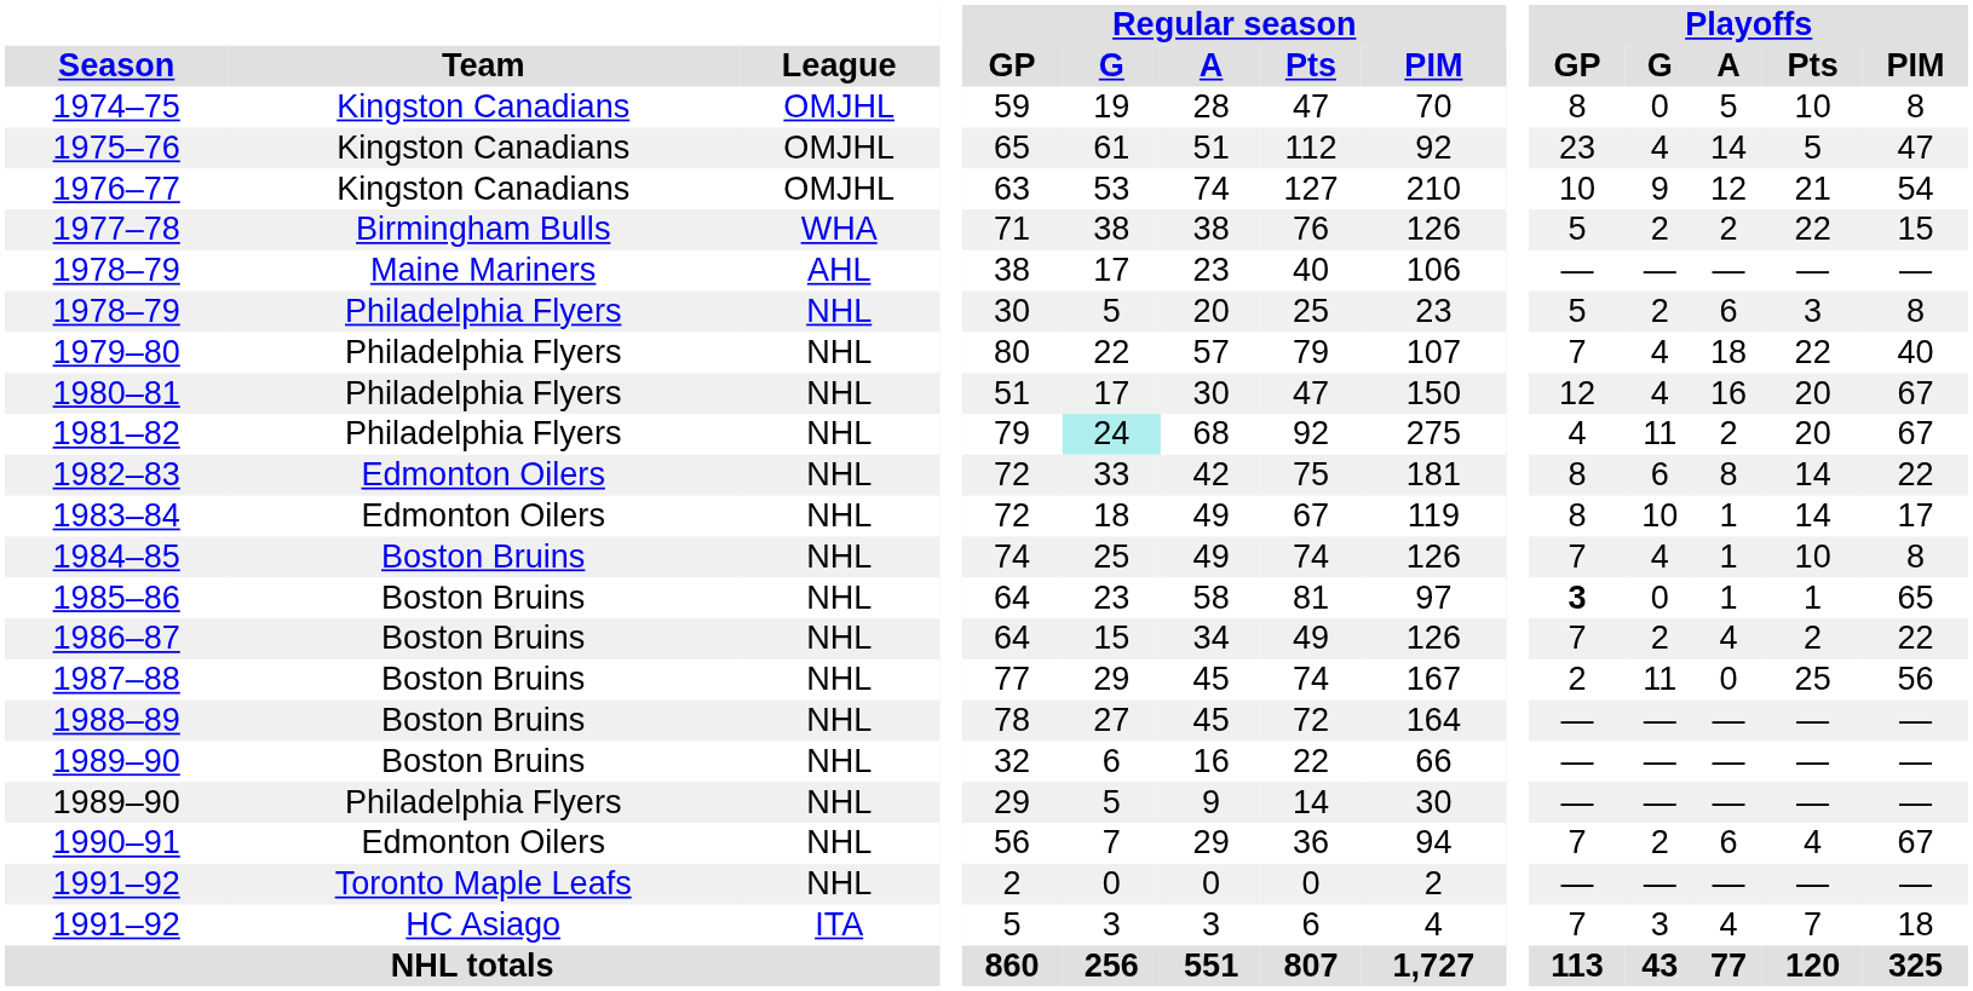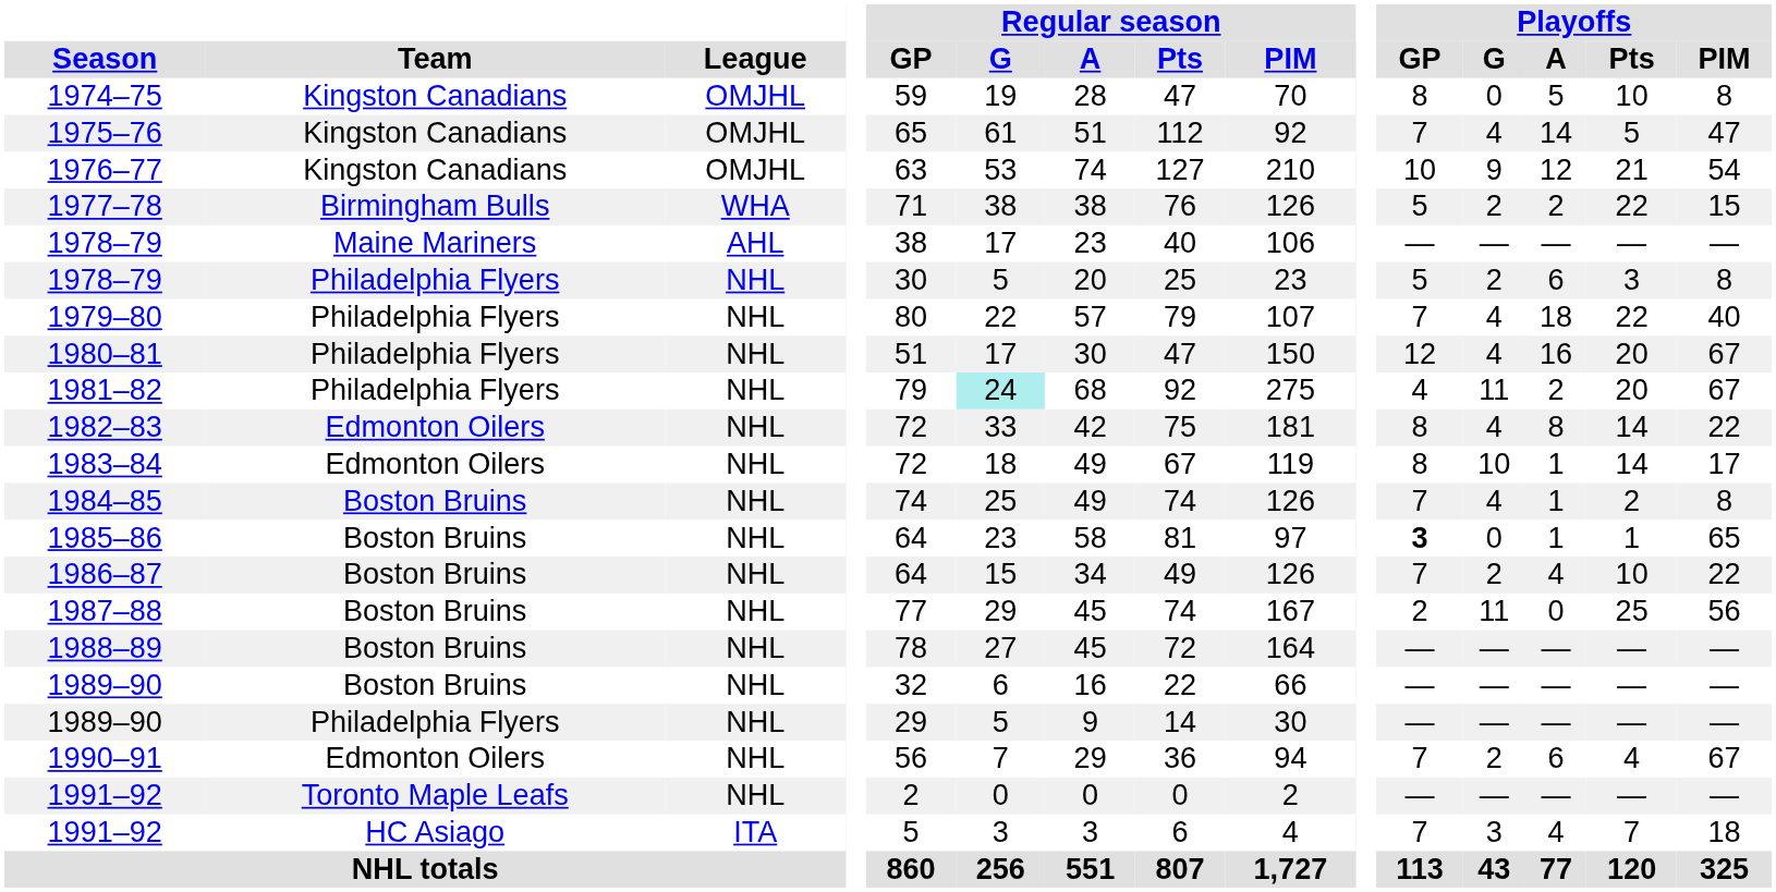 <table border="0" cellpadding="1" cellspacing="0" style="text-align:center; width:60em">
 <tr bgcolor="#e0e0e0">
 <th colspan="3" bgcolor="#ffffff"> </th>
 <th rowspan="99" bgcolor="#ffffff"> </th>
 <th colspan="5"><a href='#'>Regular season</a></th>
 <th rowspan="99" bgcolor="#ffffff"> </th>
 <th colspan="5"><a href='#'>Playoffs</a></th>
 </tr>
 <tr bgcolor="#e0e0e0">
 <th><a href='#'>Season</a></th>
 <th>Team</th>
 <th>League</th>
 <th>GP</th>
 <th><a href='#'>G</a></th>
 <th><a href='#'>A</a></th>
 <th><a href='#'>Pts</a></th>
 <th><a href='#'>PIM</a></th>
 <th>GP</th>
 <th>G</th>
 <th>A</th>
 <th>Pts</th>
 <th>PIM</th>
 </tr>
 <tr>
 <td><a href='#'>1974–75</a></td>
 <td><a href='#'>Kingston Canadians</a></td>
 <td><a href='#'>OMJHL</a></td>
 <td>59</td>
 <td>19</td>
 <td>28</td>
 <td>47</td>
 <td>70</td>
 <td>8</td>
 <td>0</td>
 <td>5</td>
 <td>10</td>
 <td>8</td>
 </tr>
 <tr style="background:#f0f0f0;">
 <td><a href='#'>1975–76</a></td>
 <td>Kingston Canadians</td>
 <td>OMJHL</td>
 <td>65</td>
 <td>61</td>
 <td>51</td>
 <td>112</td>
 <td>92</td>
-<td>23</td>
+<td>7</td>
 <td>4</td>
 <td>14</td>
 <td>5</td>
 <td>47</td>
 </tr>
 <tr>
 <td><a href='#'>1976–77</a></td>
 <td>Kingston Canadians</td>
 <td>OMJHL</td>
 <td>63</td>
 <td>53</td>
 <td>74</td>
 <td>127</td>
 <td>210</td>
 <td>10</td>
 <td>9</td>
 <td>12</td>
 <td>21</td>
 <td>54</td>
 </tr>
 <tr style="background:#f0f0f0;">
 <td><a href='#'>1977–78</a></td>
 <td><a href='#'>Birmingham Bulls</a></td>
 <td><a href='#'>WHA</a></td>
 <td>71</td>
 <td>38</td>
 <td>38</td>
 <td>76</td>
 <td>126</td>
 <td>5</td>
 <td>2</td>
 <td>2</td>
 <td>22</td>
 <td>15</td>
 </tr>
 <tr>
 <td><a href='#'>1978–79</a></td>
 <td><a href='#'>Maine Mariners</a></td>
 <td><a href='#'>AHL</a></td>
 <td>38</td>
 <td>17</td>
 <td>23</td>
 <td>40</td>
 <td>106</td>
 <td>—</td>
 <td>—</td>
 <td>—</td>
 <td>—</td>
 <td>—</td>
 </tr>
 <tr style="background:#f0f0f0;">
 <td><a href='#'>1978–79</a></td>
 <td><a href='#'>Philadelphia Flyers</a></td>
 <td><a href='#'>NHL</a></td>
 <td>30</td>
 <td>5</td>
 <td>20</td>
 <td>25</td>
 <td>23</td>
 <td>5</td>
 <td>2</td>
 <td>6</td>
 <td>3</td>
 <td>8</td>
 </tr>
 <tr>
 <td><a href='#'>1979–80</a></td>
 <td>Philadelphia Flyers</td>
 <td>NHL</td>
 <td>80</td>
 <td>22</td>
 <td>57</td>
 <td>79</td>
 <td>107</td>
 <td>7</td>
 <td>4</td>
 <td>18</td>
 <td>22</td>
 <td>40</td>
 </tr>
 <tr style="background:#f0f0f0;">
 <td><a href='#'>1980–81</a></td>
 <td>Philadelphia Flyers</td>
 <td>NHL</td>
 <td>51</td>
 <td>17</td>
 <td>30</td>
 <td>47</td>
 <td>150</td>
 <td>12</td>
 <td>4</td>
 <td>16</td>
 <td>20</td>
 <td>67</td>
 </tr>
 <tr>
 <td><a href='#'>1981–82</a></td>
 <td>Philadelphia Flyers</td>
 <td>NHL</td>
 <td>79</td>
 <td style="background: paleturquoise;">24</td>
 <td>68</td>
 <td>92</td>
 <td>275</td>
 <td>4</td>
 <td>11</td>
 <td>2</td>
 <td>20</td>
 <td>67</td>
 </tr>
 <tr style="background:#f0f0f0;">
 <td><a href='#'>1982–83</a></td>
 <td><a href='#'>Edmonton Oilers</a></td>
 <td>NHL</td>
 <td>72</td>
 <td>33</td>
 <td>42</td>
 <td>75</td>
 <td>181</td>
 <td>8</td>
-<td>6</td>
+<td>4</td>
 <td>8</td>
 <td>14</td>
 <td>22</td>
 </tr>
 <tr>
 <td><a href='#'>1983–84</a></td>
 <td>Edmonton Oilers</td>
 <td>NHL</td>
 <td>72</td>
 <td>18</td>
 <td>49</td>
 <td>67</td>
 <td>119</td>
 <td>8</td>
 <td>10</td>
 <td>1</td>
 <td>14</td>
 <td>17</td>
 </tr>
 <tr style="background:#f0f0f0;">
 <td><a href='#'>1984–85</a></td>
 <td><a href='#'>Boston Bruins</a></td>
 <td>NHL</td>
 <td>74</td>
 <td>25</td>
 <td>49</td>
 <td>74</td>
 <td>126</td>
 <td>7</td>
 <td>4</td>
 <td>1</td>
-<td>10</td>
+<td>2</td>
 <td>8</td>
 </tr>
 <tr>
 <td><a href='#'>1985–86</a></td>
 <td>Boston Bruins</td>
 <td>NHL</td>
 <td>64</td>
 <td>23</td>
 <td>58</td>
 <td>81</td>
 <td>97</td>
 <td><strong>3</strong></td>
 <td>0</td>
 <td>1</td>
 <td>1</td>
 <td>65</td>
 </tr>
 <tr style="background:#f0f0f0;">
 <td><a href='#'>1986–87</a></td>
 <td>Boston Bruins</td>
 <td>NHL</td>
 <td>64</td>
 <td>15</td>
 <td>34</td>
 <td>49</td>
 <td>126</td>
 <td>7</td>
 <td>2</td>
 <td>4</td>
-<td>2</td>
+<td>10</td>
 <td>22</td>
 </tr>
 <tr>
 <td><a href='#'>1987–88</a></td>
 <td>Boston Bruins</td>
 <td>NHL</td>
 <td>77</td>
 <td>29</td>
 <td>45</td>
 <td>74</td>
 <td>167</td>
 <td>2</td>
 <td>11</td>
 <td>0</td>
 <td>25</td>
 <td>56</td>
 </tr>
 <tr style="background:#f0f0f0;">
 <td><a href='#'>1988–89</a></td>
 <td>Boston Bruins</td>
 <td>NHL</td>
 <td>78</td>
 <td>27</td>
 <td>45</td>
 <td>72</td>
 <td>164</td>
 <td>—</td>
 <td>—</td>
 <td>—</td>
 <td>—</td>
 <td>—</td>
 </tr>
 <tr>
 <td><a href='#'>1989–90</a></td>
 <td>Boston Bruins</td>
 <td>NHL</td>
 <td>32</td>
 <td>6</td>
 <td>16</td>
 <td>22</td>
 <td>66</td>
 <td>—</td>
 <td>—</td>
 <td>—</td>
 <td>—</td>
 <td>—</td>
 </tr>
 <tr style="background:#f0f0f0;">
 <td>1989–90</td>
 <td>Philadelphia Flyers</td>
 <td>NHL</td>
 <td>29</td>
 <td>5</td>
 <td>9</td>
 <td>14</td>
 <td>30</td>
 <td>—</td>
 <td>—</td>
 <td>—</td>
 <td>—</td>
 <td>—</td>
 </tr>
 <tr>
 <td><a href='#'>1990–91</a></td>
 <td>Edmonton Oilers</td>
 <td>NHL</td>
 <td>56</td>
 <td>7</td>
 <td>29</td>
 <td>36</td>
 <td>94</td>
 <td>7</td>
 <td>2</td>
 <td>6</td>
 <td>4</td>
 <td>67</td>
 </tr>
 <tr style="background:#f0f0f0;">
 <td><a href='#'>1991–92</a></td>
 <td><a href='#'>Toronto Maple Leafs</a></td>
 <td>NHL</td>
 <td>2</td>
 <td>0</td>
 <td>0</td>
 <td>0</td>
 <td>2</td>
 <td>—</td>
 <td>—</td>
 <td>—</td>
 <td>—</td>
 <td>—</td>
 </tr>
 <tr>
 <td><a href='#'>1991–92</a></td>
 <td><a href='#'>HC Asiago</a></td>
 <td><a href='#'>ITA</a></td>
 <td>5</td>
 <td>3</td>
 <td>3</td>
 <td>6</td>
 <td>4</td>
 <td>7</td>
 <td>3</td>
 <td>4</td>
 <td>7</td>
 <td>18</td>
 </tr>
 <tr style="background:#e0e0e0;">
 <th colspan="3">NHL totals</th>
 <th>860</th>
 <th>256</th>
 <th>551</th>
 <th>807</th>
 <th>1,727</th>
 <th>113</th>
 <th>43</th>
 <th>77</th>
 <th>120</th>
 <th>325</th>
 </tr>
 </table>
